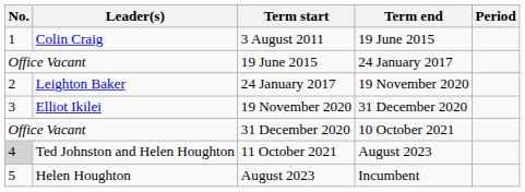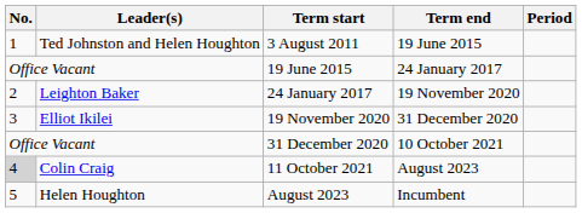 <table class="wikitable sortable">
 <tr>
 <th>No.</th>
 <th>Leader(s)</th>
 <th>Term start</th>
 <th>Term end</th>
 <th>Period</th>
 </tr>
 <tr>
 <td>1</td>
-<td><a href='#'>Colin Craig</a></td>
+<td>Ted Johnston and Helen Houghton</td>
 <td>3 August 2011</td>
 <td>19 June 2015</td>
 <td></td>
 </tr>
 <tr>
 <td colspan="2"><em>Office Vacant</em></td>
 <td>19 June 2015</td>
 <td>24 January 2017</td>
 <td></td>
 </tr>
 <tr>
 <td>2</td>
 <td><a href='#'>Leighton Baker</a></td>
 <td>24 January 2017</td>
 <td>19 November 2020</td>
 <td></td>
 </tr>
 <tr>
 <td>3</td>
 <td><a href='#'>Elliot Ikilei</a></td>
 <td>19 November 2020</td>
 <td>31 December 2020</td>
 <td></td>
 </tr>
 <tr>
 <td colspan="2"><em>Office Vacant</em></td>
 <td>31 December 2020</td>
 <td>10 October 2021</td>
 <td></td>
 </tr>
 <tr>
 <td style="background: lightgrey;">4</td>
-<td>Ted Johnston and Helen Houghton</td>
+<td><a href='#'>Colin Craig</a></td>
 <td>11 October 2021</td>
 <td>August 2023</td>
 <td></td>
 </tr>
 <tr>
 <td>5</td>
 <td>Helen Houghton</td>
 <td>August 2023</td>
 <td>Incumbent</td>
 </tr>
 </table>
